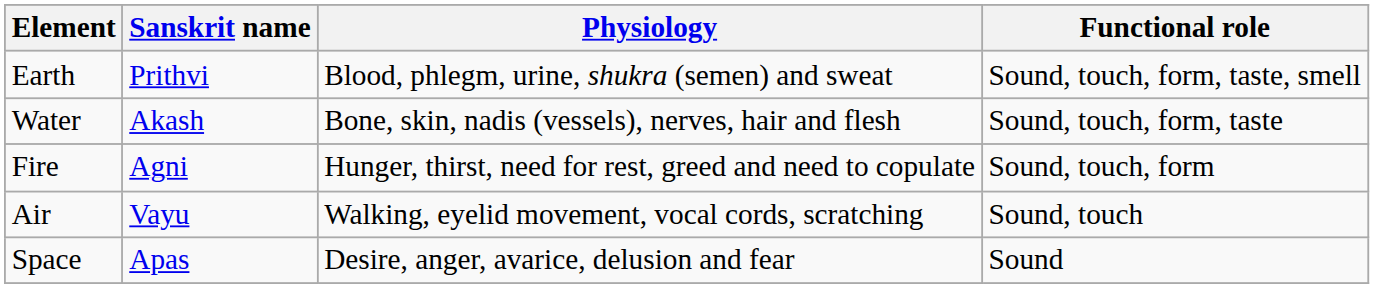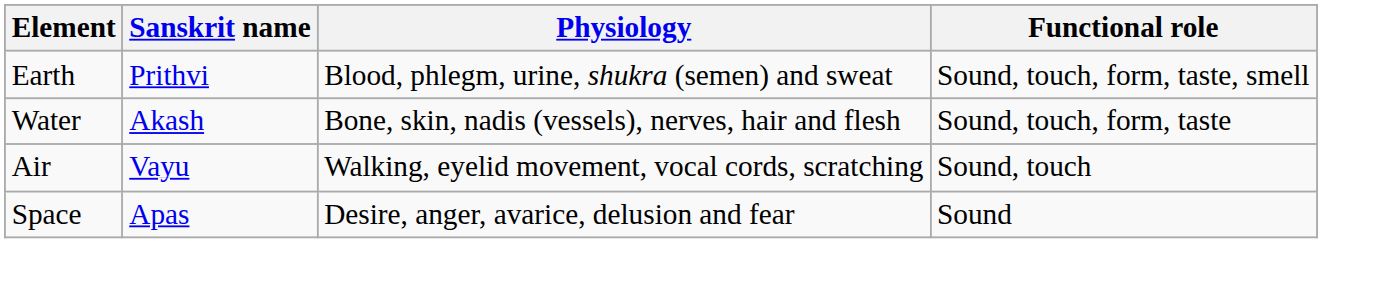 <table class="wikitable">
 <tr>
 <th>Element</th>
 <th><a href='#'>Sanskrit</a> name</th>
 <th><a href='#'>Physiology</a></th>
 <th>Functional role</th>
 </tr>
 <tr>
 <td>Earth</td>
 <td><a href='#'>Prithvi</a></td>
 <td>Blood, phlegm, urine, <em>shukra</em> (semen) and sweat</td>
 <td>Sound, touch, form, taste, smell</td>
 </tr>
 <tr>
 <td>Water</td>
 <td><a href='#'>Akash</a></td>
 <td>Bone, skin, nadis (vessels), nerves, hair and flesh</td>
 <td>Sound, touch, form, taste</td>
 </tr>
 <tr>
-<td>Fire</td>
-<td><a href='#'>Agni</a></td>
-<td>Hunger, thirst, need for rest, greed and need to copulate</td>
-<td>Sound, touch, form</td>
-</tr>
-<tr>
 <td>Air</td>
 <td><a href='#'>Vayu</a></td>
 <td>Walking, eyelid movement, vocal cords, scratching</td>
 <td>Sound, touch</td>
 </tr>
 <tr>
 <td>Space</td>
 <td><a href='#'>Apas</a></td>
 <td>Desire, anger, avarice, delusion and fear</td>
 <td>Sound</td>
 </tr>
 </table>
